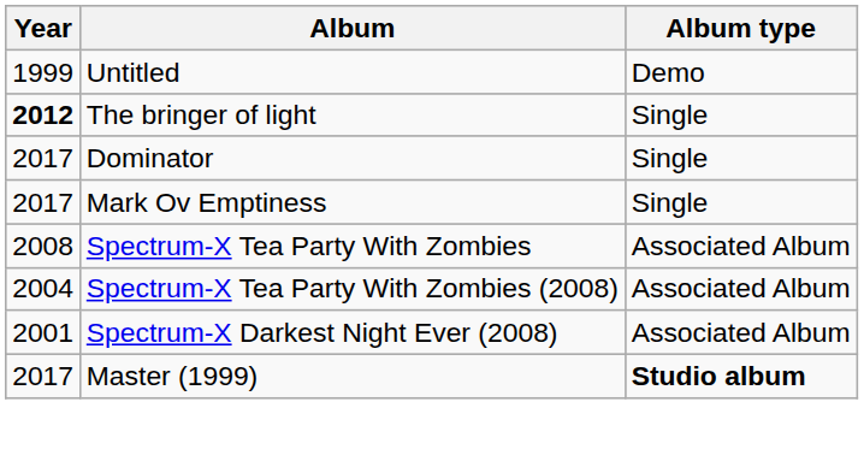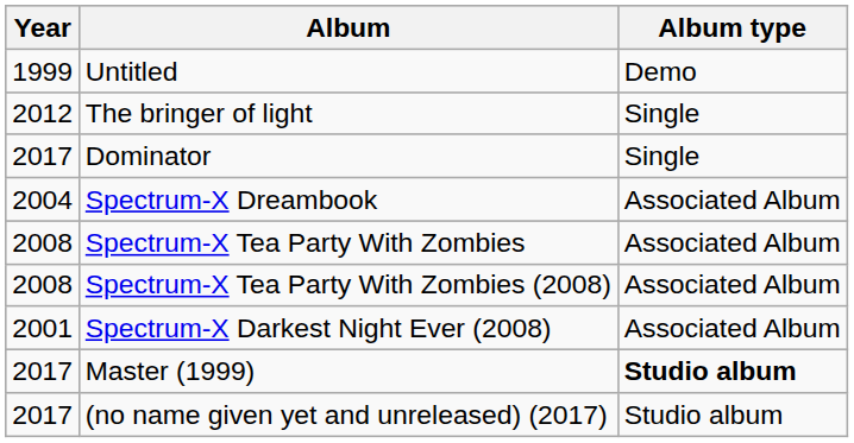 <table class="wikitable plainrowheaders" style="text-align:left; font-size:90%;">
 <tr>
 <th>Year</th>
 <th>Album</th>
 <th>Album type</th>
 </tr>
 <tr>
 <td>1999</td>
 <td>Untitled</td>
 <td>Demo</td>
 </tr>
 <tr>
-<td><strong>2012</strong></td>
+<td>2012</td>
 <td>The bringer of light</td>
 <td>Single</td>
 </tr>
 <tr>
 <td>2017</td>
 <td>Dominator</td>
 <td>Single</td>
 </tr>
 <tr>
-<td>2017</td>
-<td>Mark Ov Emptiness</td>
-<td>Single</td>
+<td>2004</td>
+<td><a href='#'>Spectrum-X</a> Dreambook</td>
+<td>Associated Album</td>
 </tr>
 <tr>
 <td>2008</td>
 <td><a href='#'>Spectrum-X</a> Tea Party With Zombies</td>
 <td>Associated Album</td>
 </tr>
 <tr>
-<td>2004</td>
+<td>2008</td>
 <td><a href='#'>Spectrum-X</a> Tea Party With Zombies (2008)</td>
 <td>Associated Album</td>
 </tr>
 <tr>
 <td>2001</td>
 <td><a href='#'>Spectrum-X</a> Darkest Night Ever (2008)</td>
 <td>Associated Album</td>
 </tr>
 <tr>
 <td>2017</td>
 <td>Master (1999)</td>
 <td><strong>Studio album</strong></td>
 </tr>
+<tr>
+<td>2017</td>
+<td>(no name given yet and unreleased) (2017)</td>
+<td>Studio album</td>
+</tr>
 </table>
